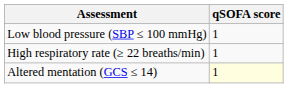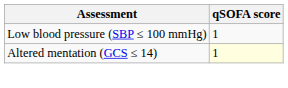 <table class="wikitable">
 <tr>
 <th>Assessment</th>
 <th>qSOFA score</th>
 </tr>
 <tr>
 <td>Low blood pressure (<a href='#'>SBP</a> ≤ 100 mmHg)</td>
 <td>1</td>
 </tr>
 <tr>
-<td>High respiratory rate (≥ 22 breaths/min)</td>
-<td>1</td>
-</tr>
-<tr>
 <td>Altered mentation (<a href='#'>GCS</a> ≤ 14)</td>
 <td style="background: lightyellow;">1</td>
 </tr>
 </table>
